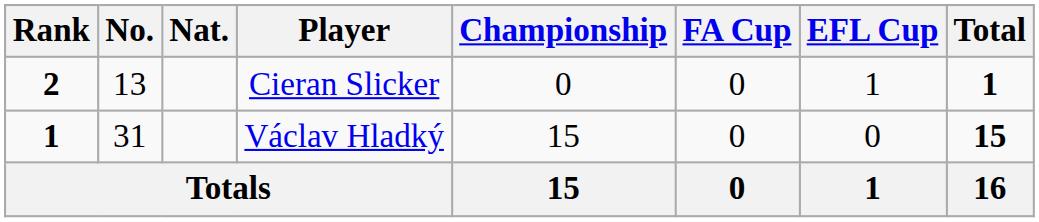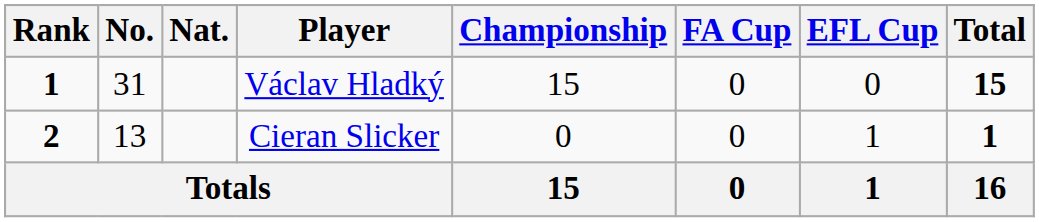 <table class="wikitable" style="text-align:center">
 <tr>
 <th width=0%>Rank</th>
 <th width=0%>No.</th>
 <th width=0%>Nat.</th>
 <th width=0%>Player</th>
 <th width=0%><a href='#'>Championship</a></th>
 <th width=0%><a href='#'>FA Cup</a></th>
 <th width=0%><a href='#'>EFL Cup</a></th>
 <th width=0%>Total</th>
 </tr>
 <tr>
+<td><strong>1</strong></td>
+<td>31</td>
+<td></td>
+<td><a href='#'>Václav Hladký</a></td>
+<td>15</td>
+<td>0</td>
+<td>0</td>
+<td><strong>15</strong></td>
+</tr>
+<tr>
 <td><strong>2</strong></td>
 <td>13</td>
 <td></td>
 <td><a href='#'>Cieran Slicker</a></td>
 <td>0</td>
 <td>0</td>
 <td>1</td>
 <td><strong>1</strong></td>
 </tr>
 <tr>
-<td><strong>1</strong></td>
-<td>31</td>
-<td></td>
-<td><a href='#'>Václav Hladký</a></td>
-<td>15</td>
-<td>0</td>
-<td>0</td>
-<td><strong>15</strong></td>
-</tr>
-<tr>
 <th colspan=4><strong>Totals</strong></th>
 <th><strong>15</strong></th>
 <th><strong>0</strong></th>
 <th><strong>1</strong></th>
 <th><strong>16</strong></th>
 </tr>
 </table>
